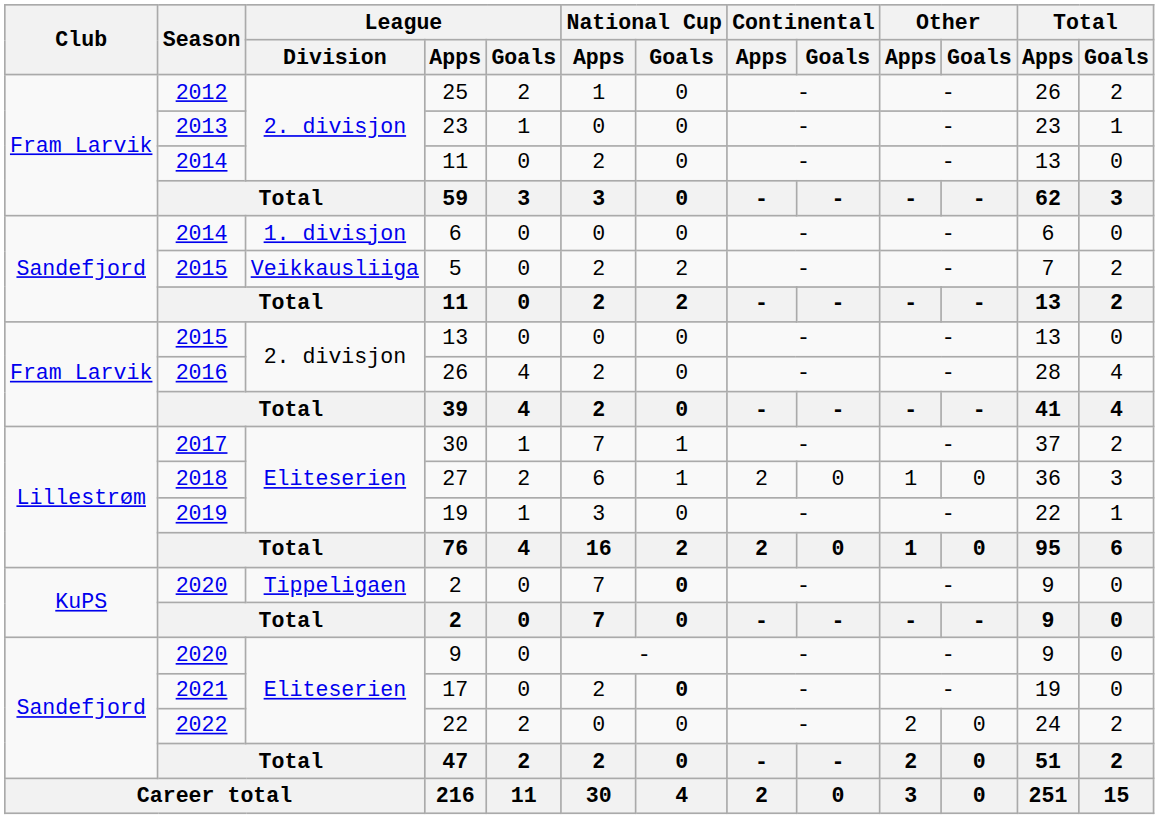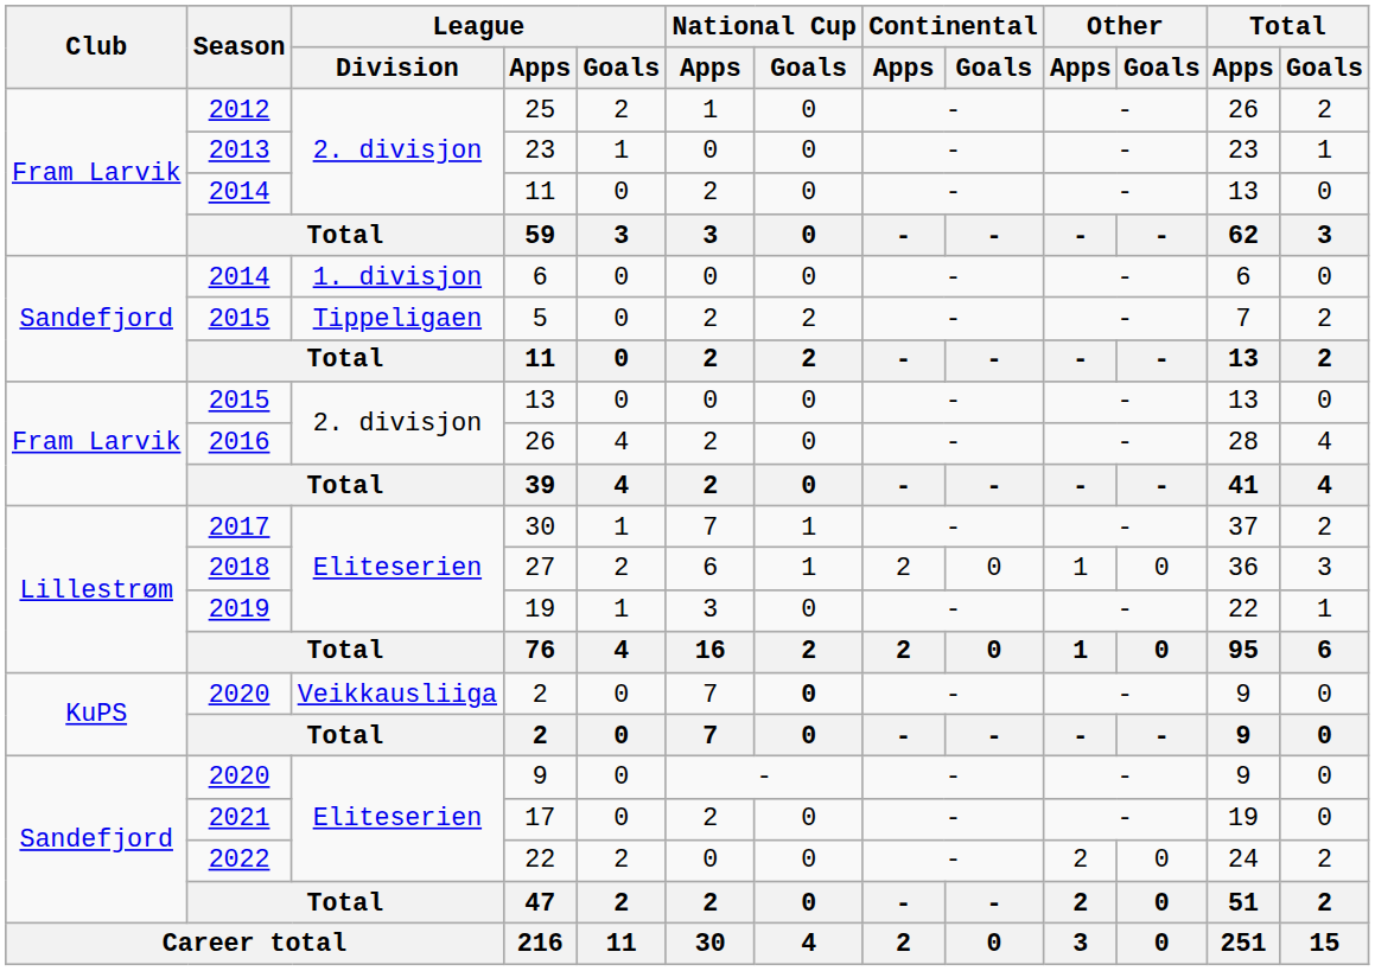 <table class="wikitable" style="text-align: center;">
 <tr>
 <th rowspan="2">Club</th>
 <th rowspan="2">Season</th>
 <th colspan="3">League</th>
 <th colspan="2">National Cup</th>
 <th colspan="2">Continental</th>
 <th colspan="2">Other</th>
 <th colspan="2">Total</th>
 </tr>
 <tr>
 <th>Division</th>
 <th>Apps</th>
 <th>Goals</th>
 <th>Apps</th>
 <th>Goals</th>
 <th>Apps</th>
 <th>Goals</th>
 <th>Apps</th>
 <th>Goals</th>
 <th>Apps</th>
 <th>Goals</th>
 </tr>
 <tr>
 <td rowspan="4"><a href='#'>Fram Larvik</a></td>
 <td><a href='#'>2012</a></td>
 <td rowspan="3"><a href='#'>2. divisjon</a></td>
 <td>25</td>
 <td>2</td>
 <td>1</td>
 <td>0</td>
 <td colspan="2">-</td>
 <td colspan="2">-</td>
 <td>26</td>
 <td>2</td>
 </tr>
 <tr>
 <td><a href='#'>2013</a></td>
 <td>23</td>
 <td>1</td>
 <td>0</td>
 <td>0</td>
 <td colspan="2">-</td>
 <td colspan="2">-</td>
 <td>23</td>
 <td>1</td>
 </tr>
 <tr>
 <td><a href='#'>2014</a></td>
 <td>11</td>
 <td>0</td>
 <td>2</td>
 <td>0</td>
 <td colspan="2">-</td>
 <td colspan="2">-</td>
 <td>13</td>
 <td>0</td>
 </tr>
 <tr>
 <th colspan="2">Total</th>
 <th>59</th>
 <th>3</th>
 <th>3</th>
 <th>0</th>
 <th>-</th>
 <th>-</th>
 <th>-</th>
 <th>-</th>
 <th>62</th>
 <th>3</th>
 </tr>
 <tr>
 <td rowspan="3"><a href='#'>Sandefjord</a></td>
 <td><a href='#'>2014</a></td>
 <td rowspan="1"><a href='#'>1. divisjon</a></td>
 <td>6</td>
 <td>0</td>
 <td>0</td>
 <td>0</td>
 <td colspan="2">-</td>
 <td colspan="2">-</td>
 <td>6</td>
 <td>0</td>
 </tr>
 <tr>
 <td><a href='#'>2015</a></td>
-<td rowspan="1"><a href='#'>Veikkausliiga</a></td>
+<td rowspan="1"><a href='#'>Tippeligaen</a></td>
 <td>5</td>
 <td>0</td>
 <td>2</td>
 <td>2</td>
 <td colspan="2">-</td>
 <td colspan="2">-</td>
 <td>7</td>
 <td>2</td>
 </tr>
 <tr>
 <th colspan="2">Total</th>
 <th>11</th>
 <th>0</th>
 <th>2</th>
 <th>2</th>
 <th>-</th>
 <th>-</th>
 <th>-</th>
 <th>-</th>
 <th>13</th>
 <th>2</th>
 </tr>
 <tr>
 <td rowspan="3"><a href='#'>Fram Larvik</a></td>
 <td><a href='#'>2015</a></td>
 <td rowspan="2">2. divisjon</td>
 <td>13</td>
 <td>0</td>
 <td>0</td>
 <td>0</td>
 <td colspan="2">-</td>
 <td colspan="2">-</td>
 <td>13</td>
 <td>0</td>
 </tr>
 <tr>
 <td><a href='#'>2016</a></td>
 <td>26</td>
 <td>4</td>
 <td>2</td>
 <td>0</td>
 <td colspan="2">-</td>
 <td colspan="2">-</td>
 <td>28</td>
 <td>4</td>
 </tr>
 <tr>
 <th colspan="2">Total</th>
 <th>39</th>
 <th>4</th>
 <th>2</th>
 <th>0</th>
 <th>-</th>
 <th>-</th>
 <th>-</th>
 <th>-</th>
 <th>41</th>
 <th>4</th>
 </tr>
 <tr>
 <td rowspan="4"><a href='#'>Lillestrøm</a></td>
 <td><a href='#'>2017</a></td>
 <td rowspan="3"><a href='#'>Eliteserien</a></td>
 <td>30</td>
 <td>1</td>
 <td>7</td>
 <td>1</td>
 <td colspan="2">-</td>
 <td colspan="2">-</td>
 <td>37</td>
 <td>2</td>
 </tr>
 <tr>
 <td><a href='#'>2018</a></td>
 <td>27</td>
 <td>2</td>
 <td>6</td>
 <td>1</td>
 <td>2</td>
 <td>0</td>
 <td>1</td>
 <td>0</td>
 <td>36</td>
 <td>3</td>
 </tr>
 <tr>
 <td><a href='#'>2019</a></td>
 <td>19</td>
 <td>1</td>
 <td>3</td>
 <td>0</td>
 <td colspan="2">-</td>
 <td colspan="2">-</td>
 <td>22</td>
 <td>1</td>
 </tr>
 <tr>
 <th colspan="2">Total</th>
 <th>76</th>
 <th>4</th>
 <th>16</th>
 <th>2</th>
 <th>2</th>
 <th>0</th>
 <th>1</th>
 <th>0</th>
 <th>95</th>
 <th>6</th>
 </tr>
 <tr>
 <td rowspan="2"><a href='#'>KuPS</a></td>
 <td><a href='#'>2020</a></td>
-<td rowspan="1"><a href='#'>Tippeligaen</a></td>
+<td rowspan="1"><a href='#'>Veikkausliiga</a></td>
 <td>2</td>
 <td>0</td>
 <td>7</td>
 <td><strong>0</strong></td>
 <td colspan="2">-</td>
 <td colspan="2">-</td>
 <td>9</td>
 <td>0</td>
 </tr>
 <tr>
 <th colspan="2">Total</th>
 <th>2</th>
 <th>0</th>
 <th>7</th>
 <th>0</th>
 <th>-</th>
 <th>-</th>
 <th>-</th>
 <th>-</th>
 <th>9</th>
 <th>0</th>
 </tr>
 <tr>
 <td rowspan="4"><a href='#'>Sandefjord</a></td>
 <td><a href='#'>2020</a></td>
 <td rowspan="3"><a href='#'>Eliteserien</a></td>
 <td>9</td>
 <td>0</td>
 <td colspan="2">-</td>
 <td colspan="2">-</td>
 <td colspan="2">-</td>
 <td>9</td>
 <td>0</td>
 </tr>
 <tr>
 <td><a href='#'>2021</a></td>
 <td>17</td>
 <td>0</td>
 <td>2</td>
-<td><strong>0</strong></td>
+<td>0</td>
 <td colspan="2">-</td>
 <td colspan="2">-</td>
 <td>19</td>
 <td>0</td>
 </tr>
 <tr>
 <td><a href='#'>2022</a></td>
 <td>22</td>
 <td>2</td>
 <td>0</td>
 <td>0</td>
 <td colspan="2">-</td>
 <td>2</td>
 <td>0</td>
 <td>24</td>
 <td>2</td>
 </tr>
 <tr>
 <th colspan="2">Total</th>
 <th>47</th>
 <th>2</th>
 <th>2</th>
 <th>0</th>
 <th>-</th>
 <th>-</th>
 <th>2</th>
 <th>0</th>
 <th>51</th>
 <th>2</th>
 </tr>
 <tr>
 <th colspan="3">Career total</th>
 <th>216</th>
 <th>11</th>
 <th>30</th>
 <th>4</th>
 <th>2</th>
 <th>0</th>
 <th>3</th>
 <th>0</th>
 <th>251</th>
 <th>15</th>
 </tr>
 </table>
